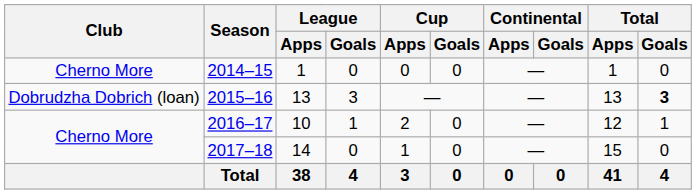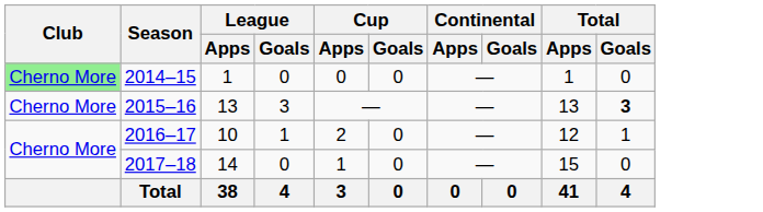 <table class="wikitable" style="font-size:90%; text-align: center">
 <tr>
 <th rowspan=2>Club</th>
 <th rowspan=2>Season</th>
 <th colspan=2>League</th>
 <th colspan=2>Cup</th>
 <th colspan=2>Continental</th>
 <th colspan=2>Total</th>
 </tr>
 <tr>
 <th>Apps</th>
 <th>Goals</th>
 <th>Apps</th>
 <th>Goals</th>
 <th>Apps</th>
 <th>Goals</th>
 <th>Apps</th>
 <th>Goals</th>
 </tr>
 <tr>
-<td><a href='#'>Cherno More</a></td>
+<td style="background: lightgreen;"><a href='#'>Cherno More</a></td>
 <td><a href='#'>2014–15</a></td>
 <td>1</td>
 <td>0</td>
 <td>0</td>
 <td>0</td>
 <td colspan="2">—</td>
 <td>1</td>
 <td>0</td>
 </tr>
 <tr>
-<td><a href='#'>Dobrudzha Dobrich</a> (loan)</td>
+<td><a href='#'>Cherno More</a></td>
 <td><a href='#'>2015–16</a></td>
 <td>13</td>
 <td>3</td>
 <td colspan="2">—</td>
 <td colspan="2">—</td>
 <td>13</td>
 <td><strong>3</strong></td>
 </tr>
 <tr>
 <td rowspan=2><a href='#'>Cherno More</a></td>
 <td><a href='#'>2016–17</a></td>
 <td>10</td>
 <td>1</td>
 <td>2</td>
 <td>0</td>
 <td colspan="2">—</td>
 <td>12</td>
 <td>1</td>
 </tr>
 <tr>
 <td><a href='#'>2017–18</a></td>
 <td>14</td>
 <td>0</td>
 <td>1</td>
 <td>0</td>
 <td colspan="2">—</td>
 <td>15</td>
 <td>0</td>
 </tr>
 <tr>
 <th></th>
 <th>Total</th>
 <th>38</th>
 <th>4</th>
 <th>3</th>
 <th>0</th>
 <th>0</th>
 <th>0</th>
 <th>41</th>
 <th>4</th>
 </tr>
 </table>
